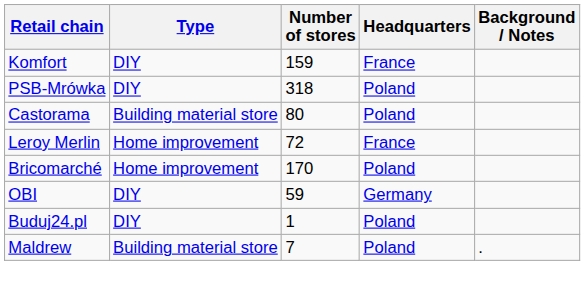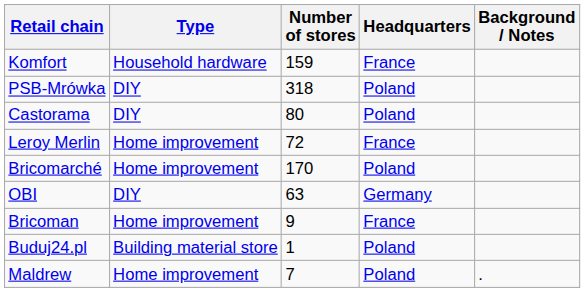 <table class="wikitable sortable">
 <tr>
 <th><a href='#'>Retail chain</a></th>
 <th><a href='#'>Type</a></th>
 <th>Number<br>of stores</th>
 <th>Headquarters</th>
 <th class=unsortable>Background<br>/ Notes</th>
 </tr>
 <tr>
 <td><a href='#'>Komfort</a></td>
-<td><a href='#'>DIY</a></td>
+<td><a href='#'>Household hardware</a></td>
 <td>159</td>
 <td><a href='#'>France</a></td>
 <td></td>
 </tr>
 <tr>
 <td><a href='#'>PSB-Mrówka</a></td>
 <td><a href='#'>DIY</a></td>
 <td>318</td>
 <td><a href='#'>Poland</a></td>
 <td></td>
 </tr>
 <tr>
 <td><a href='#'>Castorama</a></td>
-<td><a href='#'>Building material store</a></td>
+<td><a href='#'>DIY</a></td>
 <td>80</td>
 <td><a href='#'>Poland</a></td>
 <td></td>
 </tr>
 <tr>
 <td><a href='#'>Leroy Merlin</a></td>
 <td><a href='#'>Home improvement</a></td>
 <td>72</td>
 <td><a href='#'>France</a></td>
 <td></td>
 </tr>
 <tr>
 <td><a href='#'>Bricomarché</a></td>
 <td><a href='#'>Home improvement</a></td>
 <td>170</td>
 <td><a href='#'>Poland</a></td>
 <td></td>
 </tr>
 <tr>
 <td><a href='#'>OBI</a></td>
 <td><a href='#'>DIY</a></td>
-<td>59</td>
+<td>63</td>
 <td><a href='#'>Germany</a></td>
 <td></td>
 </tr>
 <tr>
+<td><a href='#'>Bricoman</a></td>
+<td><a href='#'>Home improvement</a></td>
+<td>9</td>
+<td><a href='#'>France</a></td>
+<td></td>
+</tr>
+<tr>
 <td><a href='#'>Buduj24.pl</a></td>
-<td><a href='#'>DIY</a></td>
+<td><a href='#'>Building material store</a></td>
 <td>1</td>
 <td><a href='#'>Poland</a></td>
 <td></td>
 </tr>
 <tr>
 <td><a href='#'>Maldrew</a></td>
-<td><a href='#'>Building material store</a></td>
+<td><a href='#'>Home improvement</a></td>
 <td>7</td>
 <td><a href='#'>Poland</a></td>
 <td>.</td>
 </tr>
 </table>
